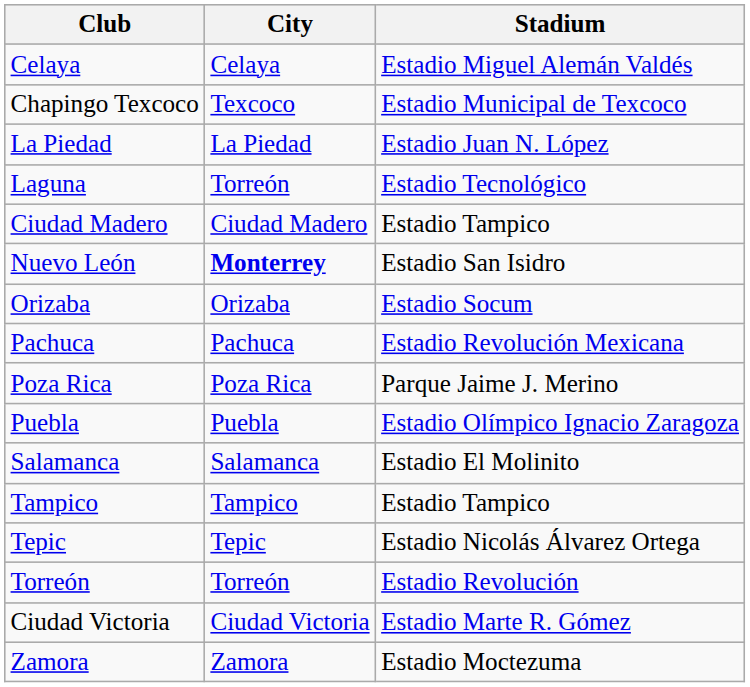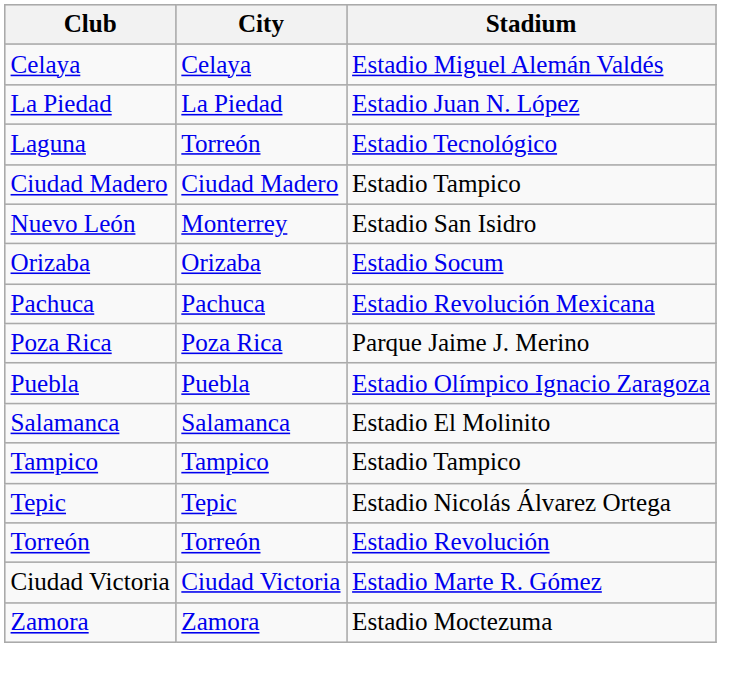 <table class="wikitable sortable">
 <tr>
 <th>Club</th>
 <th>City</th>
 <th>Stadium</th>
 </tr>
 <tr>
 <td><a href='#'>Celaya</a></td>
 <td><a href='#'>Celaya</a></td>
 <td><a href='#'>Estadio Miguel Alemán Valdés</a></td>
-</tr>
-<tr>
-<td>Chapingo Texcoco</td>
-<td><a href='#'>Texcoco</a></td>
-<td><a href='#'>Estadio Municipal de Texcoco</a></td>
 </tr>
 <tr>
 <td><a href='#'>La Piedad</a></td>
 <td><a href='#'>La Piedad</a></td>
 <td><a href='#'>Estadio Juan N. López</a></td>
 </tr>
 <tr>
 <td><a href='#'>Laguna</a></td>
 <td><a href='#'>Torreón</a></td>
 <td><a href='#'>Estadio Tecnológico</a></td>
 </tr>
 <tr>
 <td><a href='#'>Ciudad Madero</a></td>
 <td><a href='#'>Ciudad Madero</a></td>
 <td>Estadio Tampico</td>
 </tr>
 <tr>
 <td><a href='#'>Nuevo León</a></td>
-<td><strong><a href='#'>Monterrey</a></strong></td>
+<td><a href='#'>Monterrey</a></td>
 <td>Estadio San Isidro</td>
 </tr>
 <tr>
 <td><a href='#'>Orizaba</a></td>
 <td><a href='#'>Orizaba</a></td>
 <td><a href='#'>Estadio Socum</a></td>
 </tr>
 <tr>
 <td><a href='#'>Pachuca</a></td>
 <td><a href='#'>Pachuca</a></td>
 <td><a href='#'>Estadio Revolución Mexicana</a></td>
 </tr>
 <tr>
 <td><a href='#'>Poza Rica</a></td>
 <td><a href='#'>Poza Rica</a></td>
 <td>Parque Jaime J. Merino</td>
 </tr>
 <tr>
 <td><a href='#'>Puebla</a></td>
 <td><a href='#'>Puebla</a></td>
 <td><a href='#'>Estadio Olímpico Ignacio Zaragoza</a></td>
 </tr>
 <tr>
 <td><a href='#'>Salamanca</a></td>
 <td><a href='#'>Salamanca</a></td>
 <td>Estadio El Molinito</td>
 </tr>
 <tr>
 <td><a href='#'>Tampico</a></td>
 <td><a href='#'>Tampico</a></td>
 <td>Estadio Tampico</td>
 </tr>
 <tr>
 <td><a href='#'>Tepic</a></td>
 <td><a href='#'>Tepic</a></td>
 <td>Estadio Nicolás Álvarez Ortega</td>
 </tr>
 <tr>
 <td><a href='#'>Torreón</a></td>
 <td><a href='#'>Torreón</a></td>
 <td><a href='#'>Estadio Revolución</a></td>
 </tr>
 <tr>
 <td>Ciudad Victoria</td>
 <td><a href='#'>Ciudad Victoria</a></td>
 <td><a href='#'>Estadio Marte R. Gómez</a></td>
 </tr>
 <tr>
 <td><a href='#'>Zamora</a></td>
 <td><a href='#'>Zamora</a></td>
 <td>Estadio Moctezuma</td>
 </tr>
 </table>
